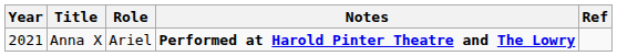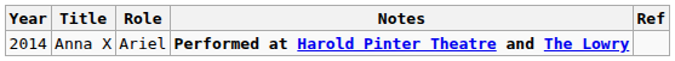 <table class="wikitable">
 <tr>
 <th>Year</th>
 <th>Title</th>
 <th>Role</th>
 <th>Notes</th>
 <th>Ref</th>
 </tr>
 <tr>
-<td>2021</td>
+<td>2014</td>
 <td>Anna X</td>
 <td>Ariel</td>
 <td><strong>Performed at <a href='#'>Harold Pinter Theatre</a> and <a href='#'>The Lowry</a></strong></td>
 <td></td>
 </tr>
 </table>
